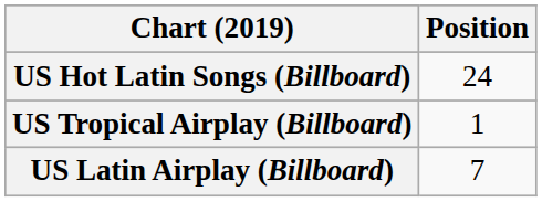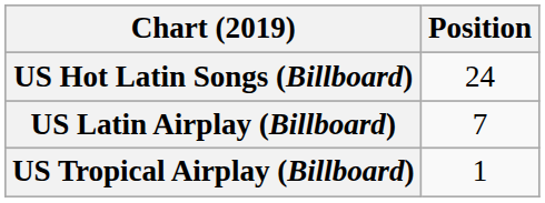 <table class="wikitable plainrowheaders" style="text-align:center">
 <tr>
 <th scope="col">Chart (2019)</th>
 <th scope="col">Position</th>
 </tr>
 <tr>
 <th scope="row">US Hot Latin Songs (<em>Billboard</em>)</th>
 <td>24</td>
 </tr>
 <tr>
+<th scope="row">US Latin Airplay (<em>Billboard</em>)</th>
+<td>7</td>
+</tr>
+<tr>
 <th scope="row">US Tropical Airplay (<em>Billboard</em>)</th>
 <td>1</td>
 </tr>
-<tr>
-<th scope="row">US Latin Airplay (<em>Billboard</em>)</th>
-<td>7</td>
-</tr>
 </table>
